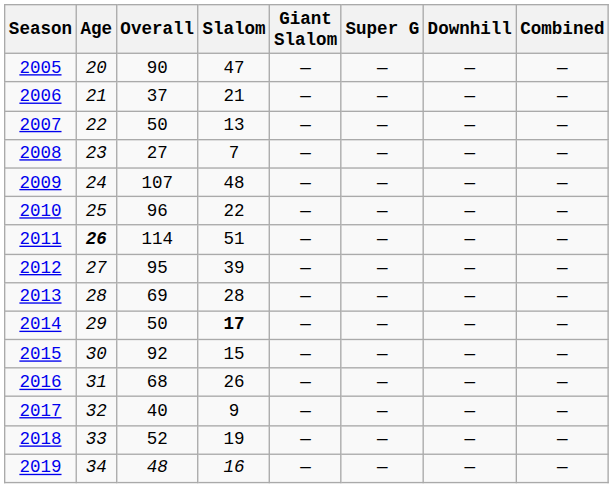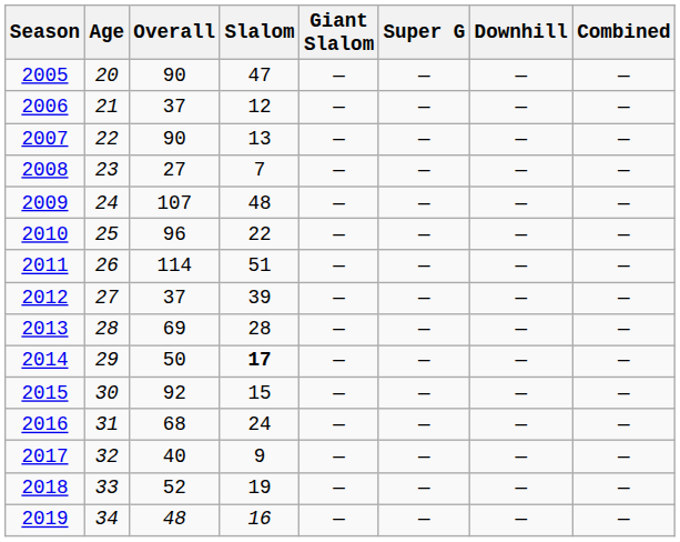 <table class=wikitable style="text-align:center">
 <tr>
 <th>Season</th>
 <th>Age</th>
 <th>Overall</th>
 <th>Slalom</th>
 <th>Giant<br>Slalom</th>
 <th>Super G</th>
 <th>Downhill</th>
 <th>Combined</th>
 </tr>
 <tr>
 <td><a href='#'>2005</a></td>
 <td><em>20</em></td>
 <td>90</td>
 <td>47</td>
 <td>—</td>
 <td>—</td>
 <td>—</td>
 <td>—</td>
 </tr>
 <tr>
 <td><a href='#'>2006</a></td>
 <td><em>21</em></td>
 <td>37</td>
-<td>21</td>
+<td>12</td>
 <td>—</td>
 <td>—</td>
 <td>—</td>
 <td>—</td>
 </tr>
 <tr>
 <td><a href='#'>2007</a></td>
 <td><em>22</em></td>
-<td>50</td>
+<td>90</td>
 <td>13</td>
 <td>—</td>
 <td>—</td>
 <td>—</td>
 <td>—</td>
 </tr>
 <tr>
 <td><a href='#'>2008</a></td>
 <td><em>23</em></td>
 <td>27</td>
 <td>7</td>
 <td>—</td>
 <td>—</td>
 <td>—</td>
 <td>—</td>
 </tr>
 <tr>
 <td><a href='#'>2009</a></td>
 <td><em>24</em></td>
 <td>107</td>
 <td>48</td>
 <td>—</td>
 <td>—</td>
 <td>—</td>
 <td>—</td>
 </tr>
 <tr>
 <td><a href='#'>2010</a></td>
 <td><em>25</em></td>
 <td>96</td>
 <td>22</td>
 <td>—</td>
 <td>—</td>
 <td>—</td>
 <td>—</td>
 </tr>
 <tr>
 <td><a href='#'>2011</a></td>
-<td><strong><em>26</em></strong></td>
+<td><em>26</em></td>
 <td>114</td>
 <td>51</td>
 <td>—</td>
 <td>—</td>
 <td>—</td>
 <td>—</td>
 </tr>
 <tr>
 <td><a href='#'>2012</a></td>
 <td><em>27</em></td>
-<td>95</td>
+<td>37</td>
 <td>39</td>
 <td>—</td>
 <td>—</td>
 <td>—</td>
 <td>—</td>
 </tr>
 <tr>
 <td><a href='#'>2013</a></td>
 <td><em>28</em></td>
 <td>69</td>
 <td>28</td>
 <td>—</td>
 <td>—</td>
 <td>—</td>
 <td>—</td>
 </tr>
 <tr>
 <td><a href='#'>2014</a></td>
 <td><em>29</em></td>
 <td>50</td>
 <td><strong>17</strong></td>
 <td>—</td>
 <td>—</td>
 <td>—</td>
 <td>—</td>
 </tr>
 <tr>
 <td><a href='#'>2015</a></td>
 <td><em>30</em></td>
 <td>92</td>
 <td>15</td>
 <td>—</td>
 <td>—</td>
 <td>—</td>
 <td>—</td>
 </tr>
 <tr>
 <td><a href='#'>2016</a></td>
 <td><em>31</em></td>
 <td>68</td>
-<td>26</td>
+<td>24</td>
 <td>—</td>
 <td>—</td>
 <td>—</td>
 <td>—</td>
 </tr>
 <tr>
 <td><a href='#'>2017</a></td>
 <td><em>32</em></td>
 <td>40</td>
 <td>9</td>
 <td>—</td>
 <td>—</td>
 <td>—</td>
 <td>—</td>
 </tr>
 <tr>
 <td><a href='#'>2018</a></td>
 <td><em>33</em></td>
 <td>52</td>
 <td>19</td>
 <td>—</td>
 <td>—</td>
 <td>—</td>
 <td>—</td>
 </tr>
 <tr>
 <td><a href='#'>2019</a></td>
 <td><em>34</em></td>
 <td><em>48</em></td>
 <td><em>16</em></td>
 <td>—</td>
 <td>—</td>
 <td>—</td>
 <td>—</td>
 </tr>
 </table>
